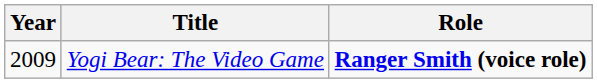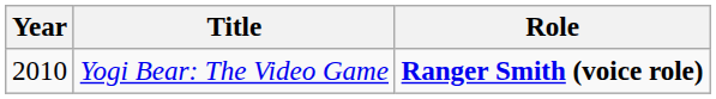 <table class="wikitable sortable">
 <tr>
 <th>Year</th>
 <th>Title</th>
 <th>Role</th>
 </tr>
 <tr>
-<td>2009</td>
+<td>2010</td>
 <td><em><a href='#'>Yogi Bear: The Video Game</a></em></td>
 <td><strong><a href='#'>Ranger Smith</a> (voice role)</strong></td>
 </tr>
 </table>
